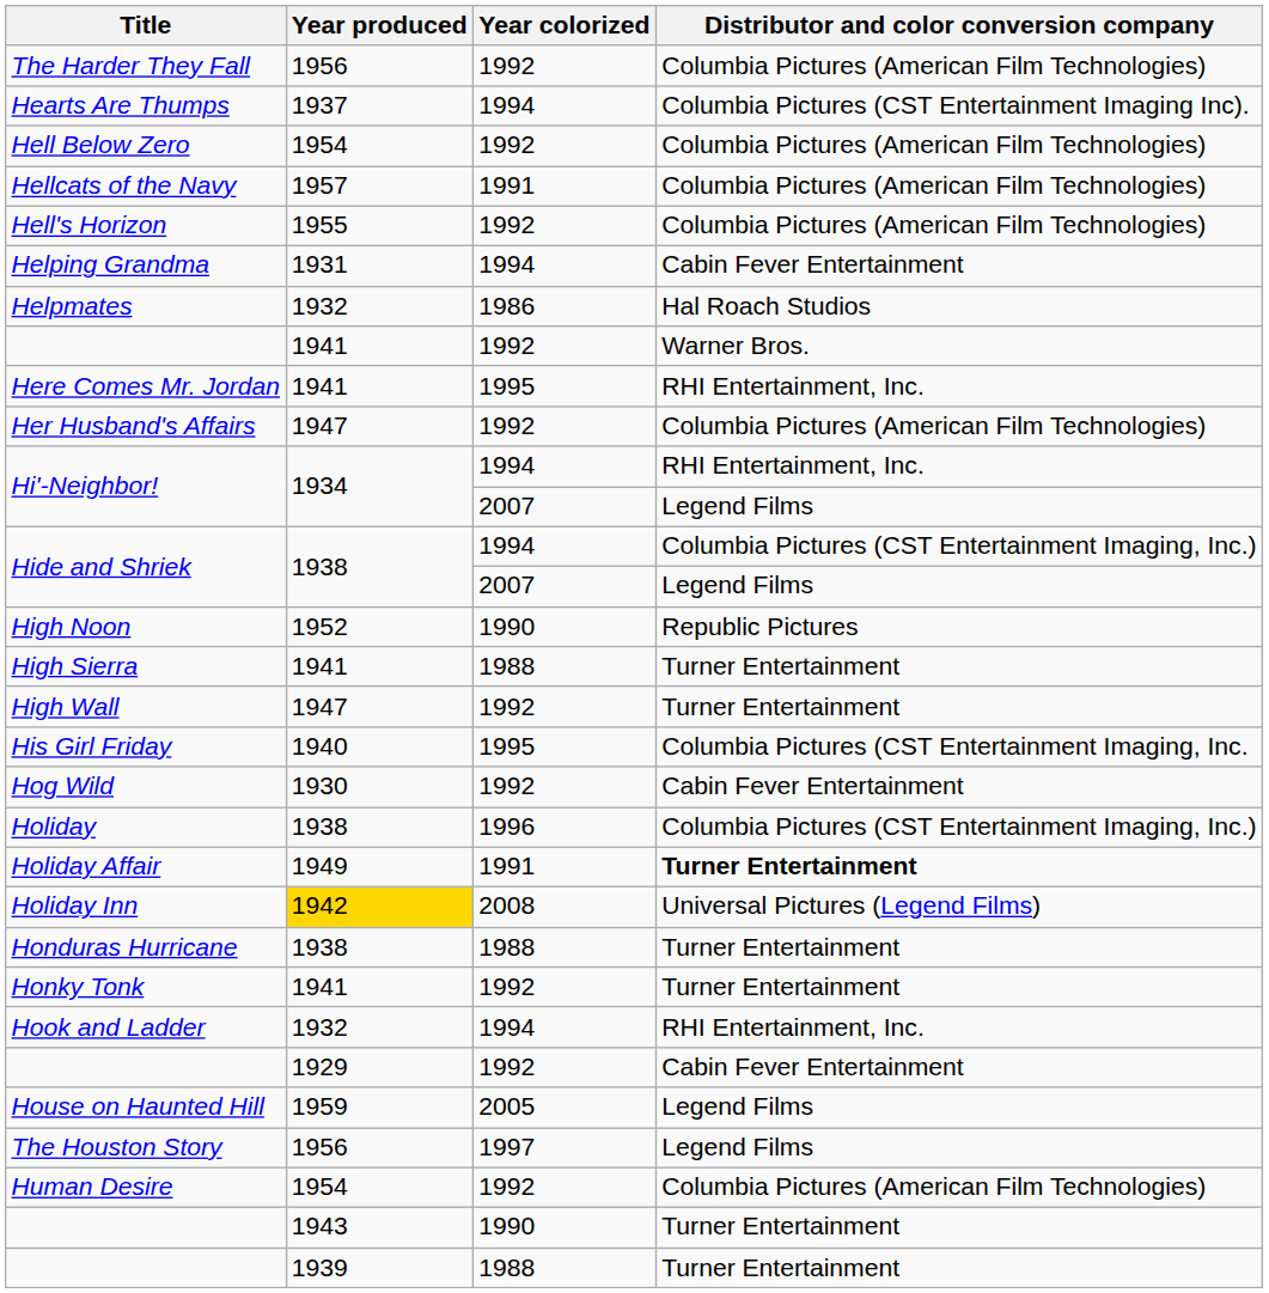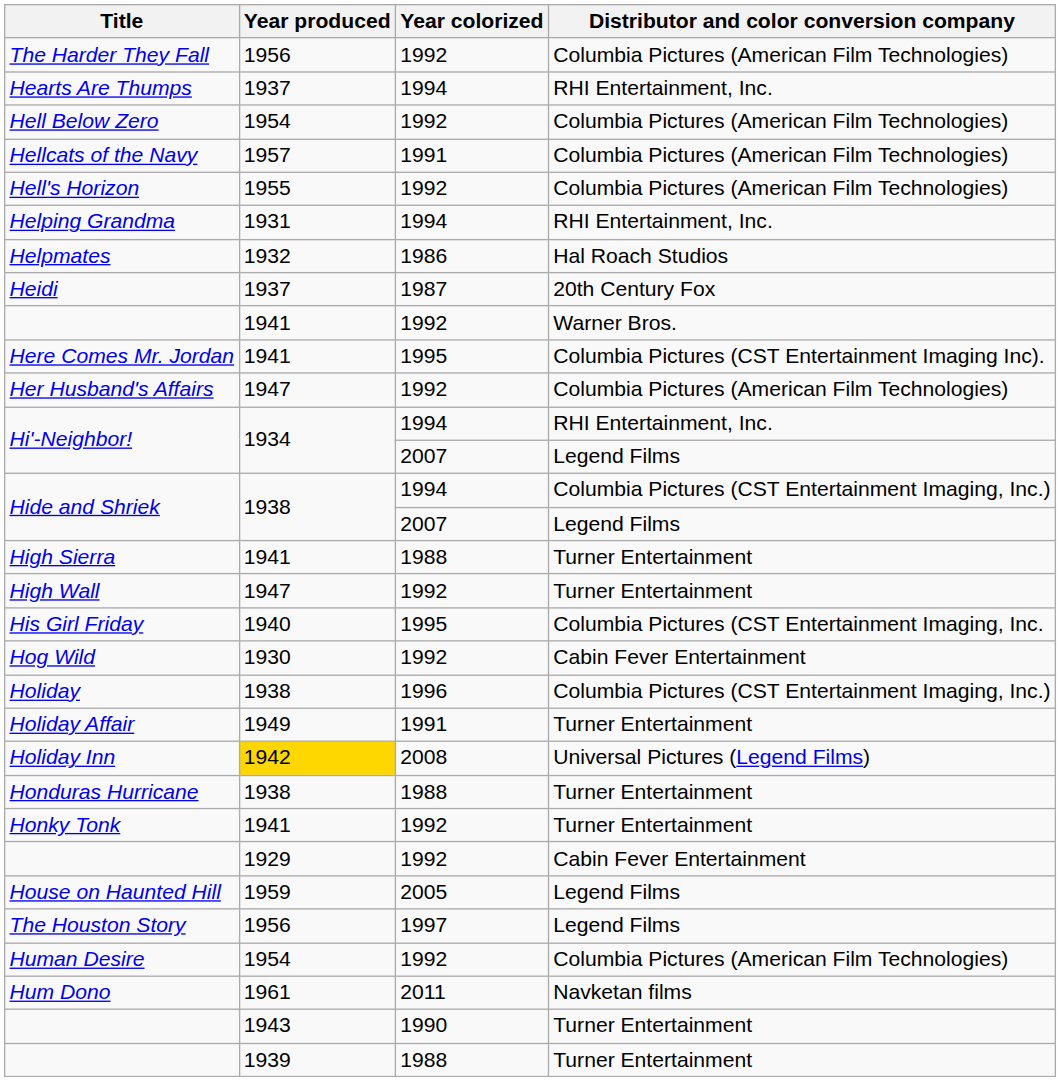 <table class="wikitable sortable">
 <tr>
 <th>Title</th>
 <th>Year produced</th>
 <th>Year colorized</th>
 <th>Distributor and color conversion company</th>
 </tr>
 <tr>
 <td><em><a href='#'>The Harder They Fall</a></em></td>
 <td>1956</td>
 <td>1992</td>
 <td>Columbia Pictures (American Film Technologies)</td>
 </tr>
 <tr>
 <td><em><a href='#'>Hearts Are Thumps</a></em></td>
 <td>1937</td>
 <td>1994</td>
-<td>Columbia Pictures (CST Entertainment Imaging Inc).</td>
+<td>RHI Entertainment, Inc.</td>
 </tr>
 <tr>
 <td><em><a href='#'>Hell Below Zero</a></em></td>
 <td>1954</td>
 <td>1992</td>
 <td>Columbia Pictures (American Film Technologies)</td>
 </tr>
 <tr>
 <td><em><a href='#'>Hellcats of the Navy</a></em></td>
 <td>1957</td>
 <td>1991</td>
 <td>Columbia Pictures (American Film Technologies)</td>
 </tr>
 <tr>
 <td><em><a href='#'>Hell's Horizon</a></em></td>
 <td>1955</td>
 <td>1992</td>
 <td>Columbia Pictures (American Film Technologies)</td>
 </tr>
 <tr>
 <td><em><a href='#'>Helping Grandma</a></em></td>
 <td>1931</td>
 <td>1994</td>
-<td>Cabin Fever Entertainment</td>
+<td>RHI Entertainment, Inc.</td>
 </tr>
 <tr>
 <td><em><a href='#'>Helpmates</a></em></td>
 <td>1932</td>
 <td>1986</td>
 <td>Hal Roach Studios</td>
+</tr>
+<tr>
+<td><em><a href='#'>Heidi</a></em></td>
+<td>1937</td>
+<td>1987</td>
+<td>20th Century Fox</td>
 </tr>
 <tr>
 <td><em></em></td>
 <td>1941</td>
 <td>1992</td>
 <td>Warner Bros.</td>
 </tr>
 <tr>
 <td><em><a href='#'>Here Comes Mr. Jordan</a></em></td>
 <td>1941</td>
 <td>1995</td>
-<td>RHI Entertainment, Inc.</td>
+<td>Columbia Pictures (CST Entertainment Imaging Inc).</td>
 </tr>
 <tr>
 <td><em><a href='#'>Her Husband's Affairs</a></em></td>
 <td>1947</td>
 <td>1992</td>
 <td>Columbia Pictures (American Film Technologies)</td>
 </tr>
 <tr>
 <td rowspan="2"><em><a href='#'>Hi'-Neighbor!</a></em></td>
 <td rowspan="2">1934</td>
 <td>1994</td>
 <td>RHI Entertainment, Inc.</td>
 </tr>
 <tr>
 <td>2007</td>
 <td>Legend Films</td>
 </tr>
 <tr>
 <td rowspan="2"><em><a href='#'>Hide and Shriek</a></em></td>
 <td rowspan="2">1938</td>
 <td>1994</td>
 <td>Columbia Pictures (CST Entertainment Imaging, Inc.)</td>
 </tr>
 <tr>
 <td>2007</td>
 <td>Legend Films</td>
-</tr>
-<tr>
-<td><em><a href='#'>High Noon</a></em></td>
-<td>1952</td>
-<td>1990</td>
-<td>Republic Pictures</td>
 </tr>
 <tr>
 <td><em><a href='#'>High Sierra</a></em></td>
 <td>1941</td>
 <td>1988</td>
 <td>Turner Entertainment</td>
 </tr>
 <tr>
 <td><em><a href='#'>High Wall</a></em></td>
 <td>1947</td>
 <td>1992</td>
 <td>Turner Entertainment</td>
 </tr>
 <tr>
 <td><em><a href='#'>His Girl Friday</a></em></td>
 <td>1940</td>
 <td>1995</td>
 <td>Columbia Pictures (CST Entertainment Imaging, Inc.</td>
 </tr>
 <tr>
 <td><em><a href='#'>Hog Wild</a></em></td>
 <td>1930</td>
 <td>1992</td>
 <td>Cabin Fever Entertainment</td>
 </tr>
 <tr>
 <td><em><a href='#'>Holiday</a></em></td>
 <td>1938</td>
 <td>1996</td>
 <td>Columbia Pictures (CST Entertainment Imaging, Inc.)</td>
 </tr>
 <tr>
 <td><em><a href='#'>Holiday Affair</a></em></td>
 <td>1949</td>
 <td>1991</td>
-<td><strong>Turner Entertainment</strong></td>
+<td>Turner Entertainment</td>
 </tr>
 <tr>
 <td><em><a href='#'>Holiday Inn</a></em></td>
 <td style="background: gold;">1942</td>
 <td>2008</td>
 <td>Universal Pictures (<a href='#'>Legend Films</a>)</td>
 </tr>
 <tr>
 <td><em><a href='#'>Honduras Hurricane</a></em></td>
 <td>1938</td>
 <td>1988</td>
 <td>Turner Entertainment</td>
 </tr>
 <tr>
 <td><em><a href='#'>Honky Tonk</a></em></td>
 <td>1941</td>
 <td>1992</td>
 <td>Turner Entertainment</td>
-</tr>
-<tr>
-<td><em><a href='#'>Hook and Ladder</a></em></td>
-<td>1932</td>
-<td>1994</td>
-<td>RHI Entertainment, Inc.</td>
 </tr>
 <tr>
 <td><em></em></td>
 <td>1929</td>
 <td>1992</td>
 <td>Cabin Fever Entertainment</td>
 </tr>
 <tr>
 <td><em><a href='#'>House on Haunted Hill</a></em></td>
 <td>1959</td>
 <td>2005</td>
 <td>Legend Films</td>
 </tr>
 <tr>
 <td><em><a href='#'>The Houston Story</a></em></td>
 <td>1956</td>
 <td>1997</td>
 <td>Legend Films</td>
 </tr>
 <tr>
 <td><em><a href='#'>Human Desire</a></em></td>
 <td>1954</td>
 <td>1992</td>
 <td>Columbia Pictures (American Film Technologies)</td>
 </tr>
 <tr>
+<td><em><a href='#'>Hum Dono</a></em></td>
+<td>1961</td>
+<td>2011</td>
+<td>Navketan films</td>
+</tr>
+<tr>
 <td><em></em></td>
 <td>1943</td>
 <td>1990</td>
 <td>Turner Entertainment</td>
 </tr>
 <tr>
 <td><em></em></td>
 <td>1939</td>
 <td>1988</td>
 <td>Turner Entertainment</td>
 </tr>
 </table>
